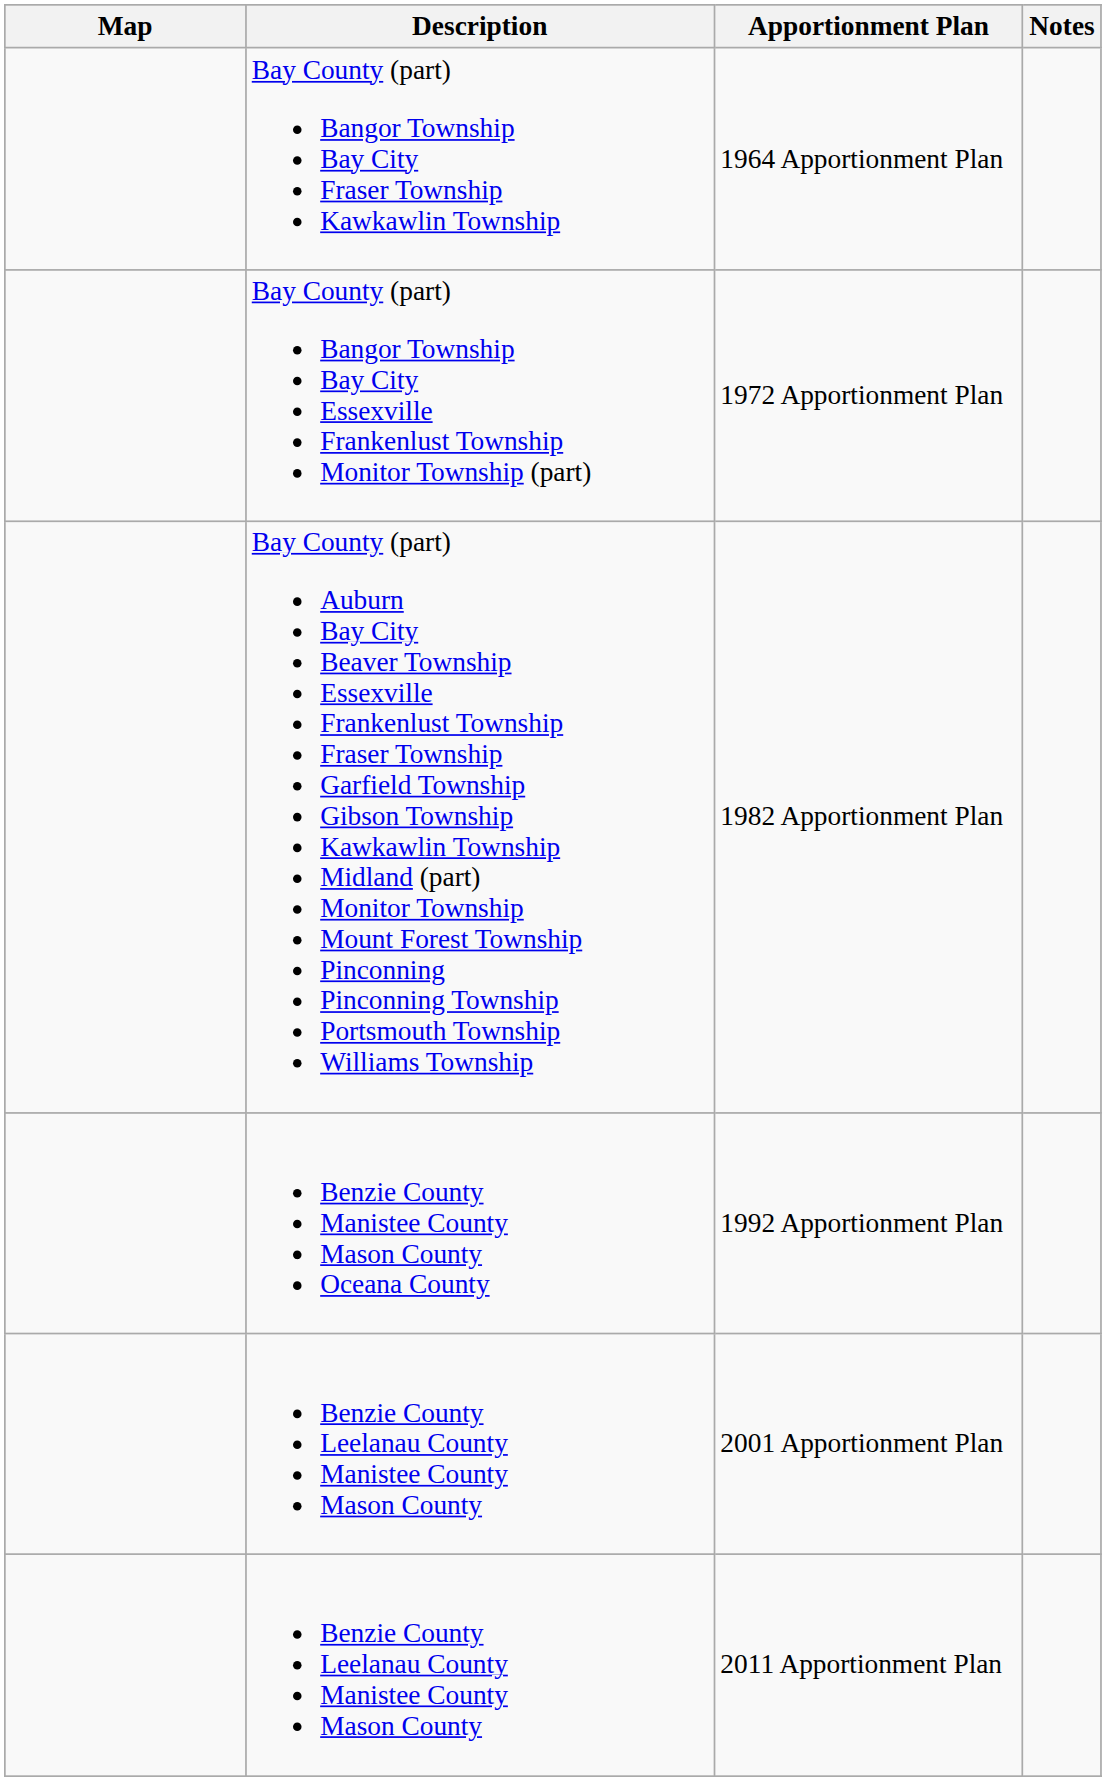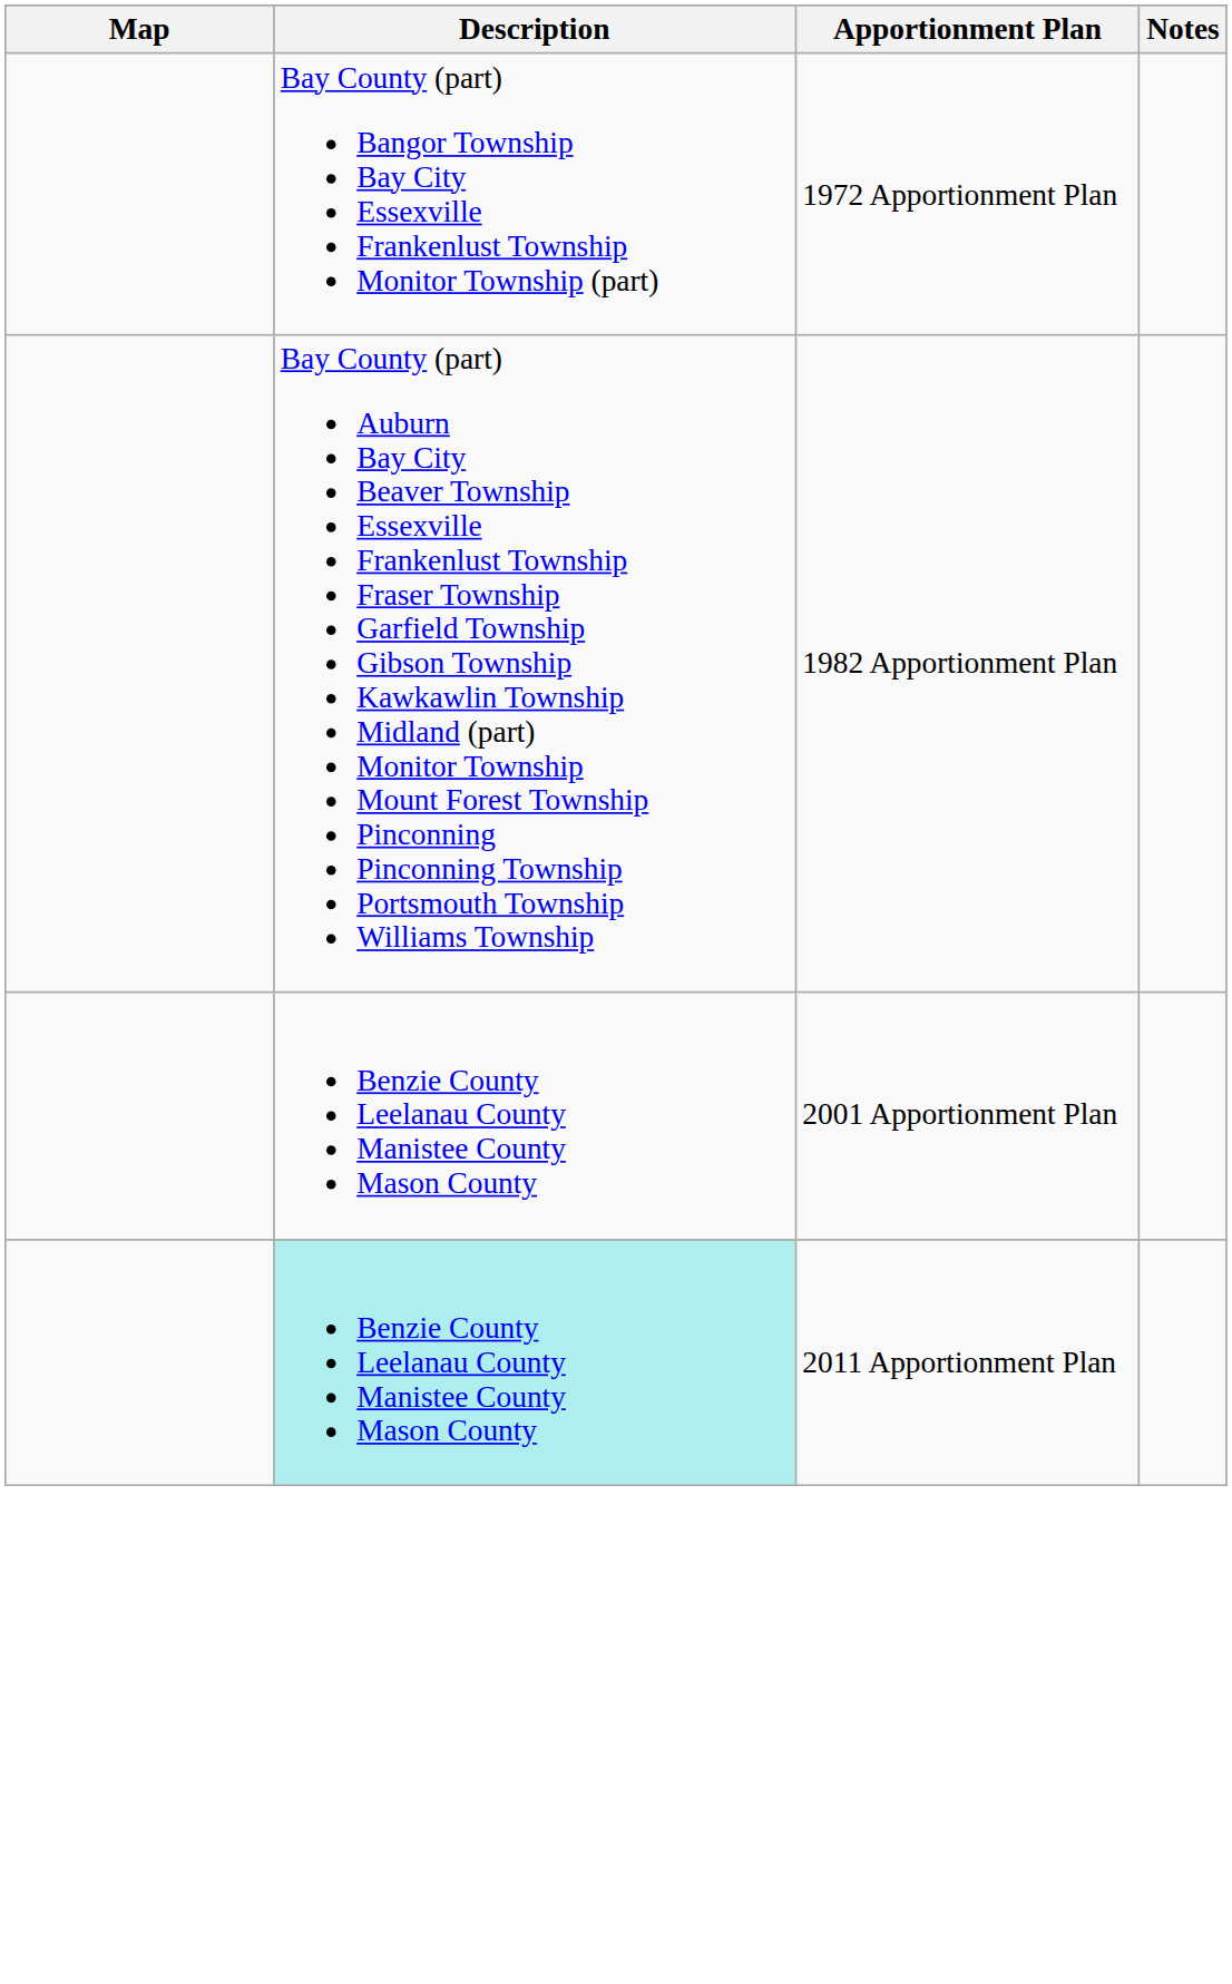 <table class="wikitable sortable">
 <tr>
 <th style="width:100pt;">Map</th>
 <th style="width:200pt;">Description</th>
 <th style="width:130pt;">Apportionment Plan</th>
 <th style="width:15pt;">Notes</th>
-</tr>
-<tr>
-<td></td>
-<td><a href='#'>Bay County</a> (part)<br><ul><li><a href='#'>Bangor Township</a></li><li><a href='#'>Bay City</a></li><li><a href='#'>Fraser Township</a></li><li><a href='#'>Kawkawlin Township</a></li></ul></td>
-<td>1964 Apportionment Plan</td>
-<td></td>
 </tr>
 <tr>
 <td></td>
 <td><a href='#'>Bay County</a> (part)<br><ul><li><a href='#'>Bangor Township</a></li><li><a href='#'>Bay City</a></li><li><a href='#'>Essexville</a></li><li><a href='#'>Frankenlust Township</a></li><li><a href='#'>Monitor Township</a> (part)</li></ul></td>
 <td>1972 Apportionment Plan</td>
 <td></td>
 </tr>
 <tr>
 <td></td>
 <td><a href='#'>Bay County</a> (part)<br><ul><li><a href='#'>Auburn</a></li><li><a href='#'>Bay City</a></li><li><a href='#'>Beaver Township</a></li><li><a href='#'>Essexville</a></li><li><a href='#'>Frankenlust Township</a></li><li><a href='#'>Fraser Township</a></li><li><a href='#'>Garfield Township</a></li><li><a href='#'>Gibson Township</a></li><li><a href='#'>Kawkawlin Township</a></li><li><a href='#'>Midland</a> (part)</li><li><a href='#'>Monitor Township</a></li><li><a href='#'>Mount Forest Township</a></li><li><a href='#'>Pinconning</a></li><li><a href='#'>Pinconning Township</a></li><li><a href='#'>Portsmouth Township</a></li><li><a href='#'>Williams Township</a></li></ul></td>
 <td>1982 Apportionment Plan</td>
 <td></td>
 </tr>
 <tr>
 <td></td>
-<td><br><ul><li><a href='#'>Benzie County</a></li><li><a href='#'>Manistee County</a></li><li><a href='#'>Mason County</a></li><li><a href='#'>Oceana County</a></li></ul></td>
-<td>1992 Apportionment Plan</td>
-<td></td>
-</tr>
-<tr>
-<td></td>
 <td><br><ul><li><a href='#'>Benzie County</a></li><li><a href='#'>Leelanau County</a></li><li><a href='#'>Manistee County</a></li><li><a href='#'>Mason County</a></li></ul></td>
 <td>2001 Apportionment Plan</td>
 <td></td>
 </tr>
 <tr>
 <td></td>
-<td><br><ul><li><a href='#'>Benzie County</a></li><li><a href='#'>Leelanau County</a></li><li><a href='#'>Manistee County</a></li><li><a href='#'>Mason County</a></li></ul></td>
+<td style="background: paleturquoise;"><br><ul><li><a href='#'>Benzie County</a></li><li><a href='#'>Leelanau County</a></li><li><a href='#'>Manistee County</a></li><li><a href='#'>Mason County</a></li></ul></td>
 <td>2011 Apportionment Plan</td>
 <td></td>
 </tr>
 <tr>
 </tr>
 </table>
